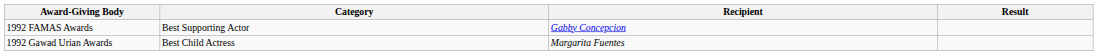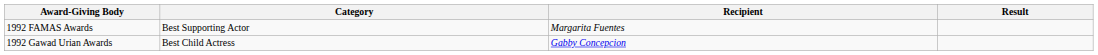 <table | width="90%" class="wikitable sortable">
 <tr>
 <th width="10%">Award-Giving Body</th>
 <th width="25%">Category</th>
 <th width="25%">Recipient</th>
 <th width="10%">Result</th>
 </tr>
 <tr>
 <td>1992 FAMAS Awards</td>
 <td>Best Supporting Actor</td>
-<td><em><a href='#'>Gabby Concepcion</a></em></td>
+<td><em>Margarita Fuentes</em></td>
 <td></td>
 </tr>
 <tr>
 <td>1992 Gawad Urian Awards</td>
 <td>Best Child Actress</td>
-<td><em>Margarita Fuentes</em></td>
+<td><em><a href='#'>Gabby Concepcion</a></em></td>
 <td></td>
 </tr>
 </table>
